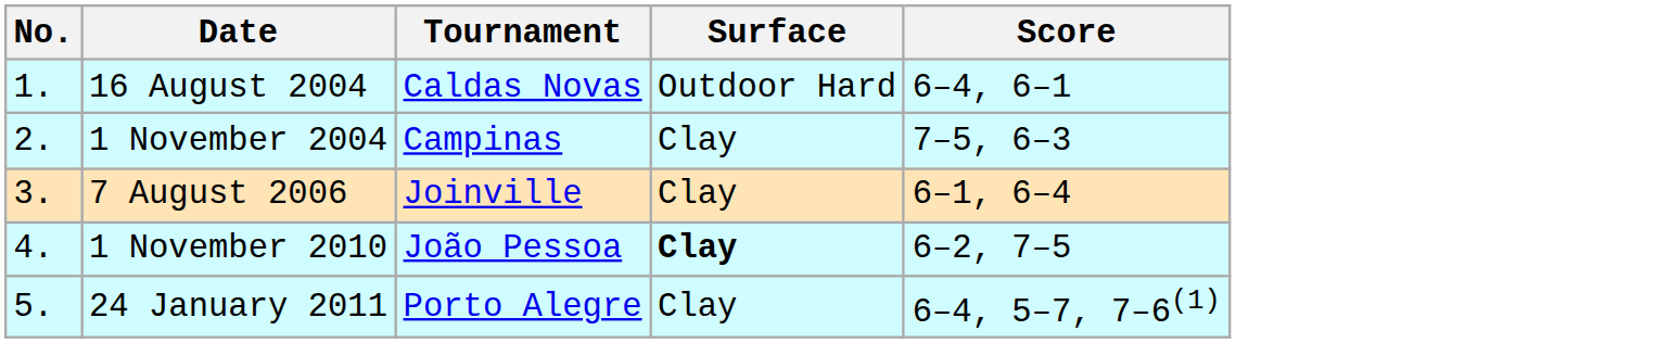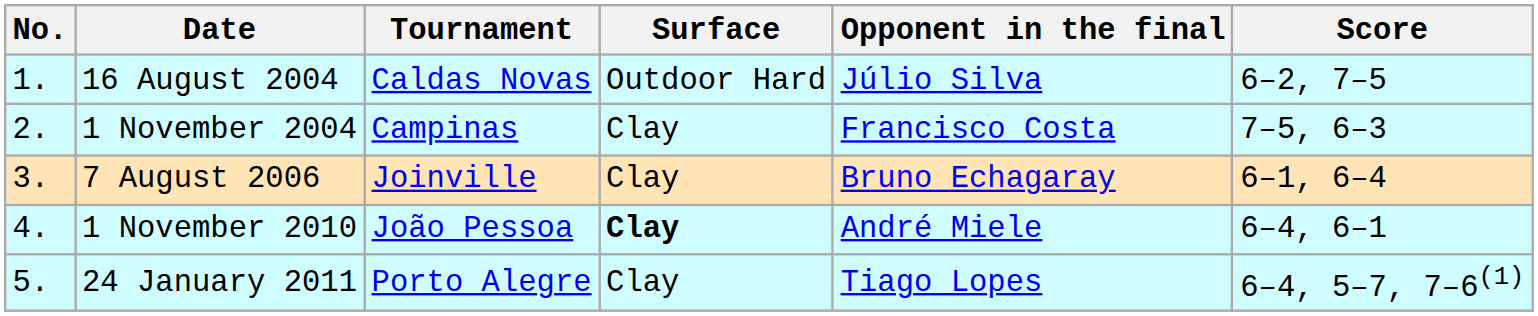 <table class="wikitable">
 <tr>
 <th>No.</th>
 <th>Date</th>
 <th>Tournament</th>
 <th>Surface</th>
+<th>Opponent in the final</th>
 <th>Score</th>
 </tr>
 <tr bgcolor="CFFCFF">
 <td>1.</td>
 <td>16 August 2004</td>
 <td><a href='#'>Caldas Novas</a></td>
 <td>Outdoor Hard</td>
-<td>6–4, 6–1</td>
+<td> <a href='#'>Júlio Silva</a></td>
+<td>6–2, 7–5</td>
 </tr>
 <tr bgcolor="CFFCFF">
 <td>2.</td>
 <td>1 November 2004</td>
 <td><a href='#'>Campinas</a></td>
 <td>Clay</td>
+<td> <a href='#'>Francisco Costa</a></td>
 <td>7–5, 6–3</td>
 </tr>
 <tr bgcolor="moccasin">
 <td>3.</td>
 <td>7 August 2006</td>
 <td><a href='#'>Joinville</a></td>
 <td>Clay</td>
+<td> <a href='#'>Bruno Echagaray</a></td>
 <td>6–1, 6–4</td>
 </tr>
 <tr bgcolor="CFFCFF">
 <td>4.</td>
 <td>1 November 2010</td>
 <td><a href='#'>João Pessoa</a></td>
 <td><strong>Clay</strong></td>
-<td>6–2, 7–5</td>
+<td> <a href='#'>André Miele</a></td>
+<td>6–4, 6–1</td>
 </tr>
 <tr bgcolor="CFFCFF">
 <td>5.</td>
 <td>24 January 2011</td>
 <td><a href='#'>Porto Alegre</a></td>
 <td>Clay</td>
+<td> <a href='#'>Tiago Lopes</a></td>
 <td>6–4, 5–7, 7–6<sup>(1)</sup></td>
 </tr>
 </table>
